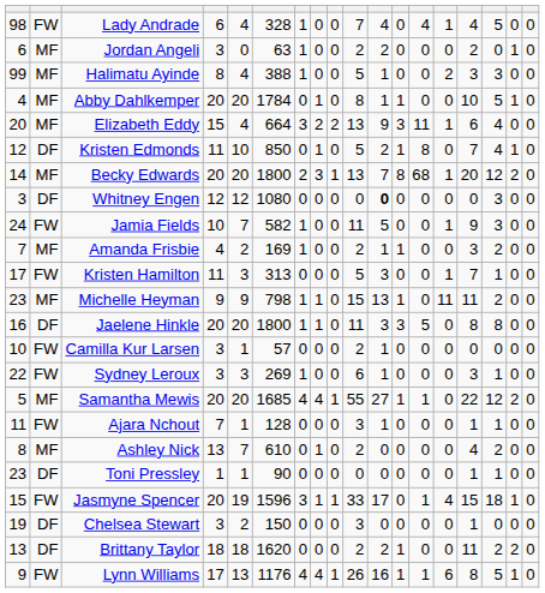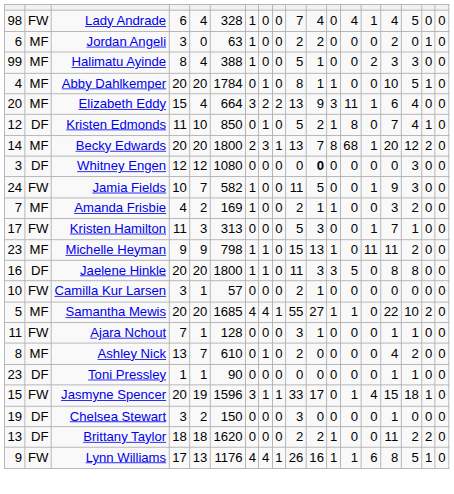 <table class="wikitable sortable" style="text-align:right;">
 <tr>
 <th data-sort-type=number></th>
 <th></th>
 <th></th>
 <th></th>
 <th></th>
 <th></th>
 <th></th>
 <th></th>
 <th></th>
 <th></th>
 <th></th>
 <th></th>
 <th></th>
 <th></th>
 <th></th>
 <th></th>
 <th></th>
 <th></th>
 </tr>
 <tr>
 <td>98</td>
 <td>FW</td>
 <td><a href='#'>Lady Andrade</a></td>
 <td>6</td>
 <td>4</td>
 <td>328</td>
 <td>1</td>
 <td>0</td>
 <td>0</td>
 <td>7</td>
 <td>4</td>
 <td>0</td>
 <td>4</td>
 <td>1</td>
 <td>4</td>
 <td>5</td>
 <td>0</td>
 <td>0</td>
 </tr>
 <tr>
 <td>6</td>
 <td>MF</td>
 <td><a href='#'>Jordan Angeli</a></td>
 <td>3</td>
 <td>0</td>
 <td>63</td>
 <td>1</td>
 <td>0</td>
 <td>0</td>
 <td>2</td>
 <td>2</td>
 <td>0</td>
 <td>0</td>
 <td>0</td>
 <td>2</td>
 <td>0</td>
 <td>1</td>
 <td>0</td>
 </tr>
 <tr>
 <td>99</td>
 <td>MF</td>
 <td><a href='#'>Halimatu Ayinde</a></td>
 <td>8</td>
 <td>4</td>
 <td>388</td>
 <td>1</td>
 <td>0</td>
 <td>0</td>
 <td>5</td>
 <td>1</td>
 <td>0</td>
 <td>0</td>
 <td>2</td>
 <td>3</td>
 <td>3</td>
 <td>0</td>
 <td>0</td>
 </tr>
 <tr>
 <td>4</td>
 <td>MF</td>
 <td><a href='#'>Abby Dahlkemper</a></td>
 <td>20</td>
 <td>20</td>
 <td>1784</td>
 <td>0</td>
 <td>1</td>
 <td>0</td>
 <td>8</td>
 <td>1</td>
 <td>1</td>
 <td>0</td>
 <td>0</td>
 <td>10</td>
 <td>5</td>
 <td>1</td>
 <td>0</td>
 </tr>
 <tr>
 <td>20</td>
 <td>MF</td>
 <td><a href='#'>Elizabeth Eddy</a></td>
 <td>15</td>
 <td>4</td>
 <td>664</td>
 <td>3</td>
 <td>2</td>
 <td>2</td>
 <td>13</td>
 <td>9</td>
 <td>3</td>
 <td>11</td>
 <td>1</td>
 <td>6</td>
 <td>4</td>
 <td>0</td>
 <td>0</td>
 </tr>
 <tr>
 <td>12</td>
 <td>DF</td>
 <td><a href='#'>Kristen Edmonds</a></td>
 <td>11</td>
 <td>10</td>
 <td>850</td>
 <td>0</td>
 <td>1</td>
 <td>0</td>
 <td>5</td>
 <td>2</td>
 <td>1</td>
 <td>8</td>
 <td>0</td>
 <td>7</td>
 <td>4</td>
 <td>1</td>
 <td>0</td>
 </tr>
 <tr>
 <td>14</td>
 <td>MF</td>
 <td><a href='#'>Becky Edwards</a></td>
 <td>20</td>
 <td>20</td>
 <td>1800</td>
 <td>2</td>
 <td>3</td>
 <td>1</td>
 <td>13</td>
 <td>7</td>
 <td>8</td>
 <td>68</td>
 <td>1</td>
 <td>20</td>
 <td>12</td>
 <td>2</td>
 <td>0</td>
 </tr>
 <tr>
 <td>3</td>
 <td>DF</td>
 <td><a href='#'>Whitney Engen</a></td>
 <td>12</td>
 <td>12</td>
 <td>1080</td>
 <td>0</td>
 <td>0</td>
 <td>0</td>
 <td>0</td>
 <td><strong>0</strong></td>
 <td>0</td>
 <td>0</td>
 <td>0</td>
 <td>0</td>
 <td>3</td>
 <td>0</td>
 <td>0</td>
 </tr>
 <tr>
 <td>24</td>
 <td>FW</td>
 <td><a href='#'>Jamia Fields</a></td>
 <td>10</td>
 <td>7</td>
 <td>582</td>
 <td>1</td>
 <td>0</td>
 <td>0</td>
 <td>11</td>
 <td>5</td>
 <td>0</td>
 <td>0</td>
 <td>1</td>
 <td>9</td>
 <td>3</td>
 <td>0</td>
 <td>0</td>
 </tr>
 <tr>
 <td>7</td>
 <td>MF</td>
 <td><a href='#'>Amanda Frisbie</a></td>
 <td>4</td>
 <td>2</td>
 <td>169</td>
 <td>1</td>
 <td>0</td>
 <td>0</td>
 <td>2</td>
 <td>1</td>
 <td>1</td>
 <td>0</td>
 <td>0</td>
 <td>3</td>
 <td>2</td>
 <td>0</td>
 <td>0</td>
 </tr>
 <tr>
 <td>17</td>
 <td>FW</td>
 <td><a href='#'>Kristen Hamilton</a></td>
 <td>11</td>
 <td>3</td>
 <td>313</td>
 <td>0</td>
 <td>0</td>
 <td>0</td>
 <td>5</td>
 <td>3</td>
 <td>0</td>
 <td>0</td>
 <td>1</td>
 <td>7</td>
 <td>1</td>
 <td>0</td>
 <td>0</td>
 </tr>
 <tr>
 <td>23</td>
 <td>MF</td>
 <td><a href='#'>Michelle Heyman</a></td>
 <td>9</td>
 <td>9</td>
 <td>798</td>
 <td>1</td>
 <td>1</td>
 <td>0</td>
 <td>15</td>
 <td>13</td>
 <td>1</td>
 <td>0</td>
 <td>11</td>
 <td>11</td>
 <td>2</td>
 <td>0</td>
 <td>0</td>
 </tr>
 <tr>
 <td>16</td>
 <td>DF</td>
 <td><a href='#'>Jaelene Hinkle</a></td>
 <td>20</td>
 <td>20</td>
 <td>1800</td>
 <td>1</td>
 <td>1</td>
 <td>0</td>
 <td>11</td>
 <td>3</td>
 <td>3</td>
 <td>5</td>
 <td>0</td>
 <td>8</td>
 <td>8</td>
 <td>0</td>
 <td>0</td>
 </tr>
 <tr>
 <td>10</td>
 <td>FW</td>
 <td><a href='#'>Camilla Kur Larsen</a></td>
 <td>3</td>
 <td>1</td>
 <td>57</td>
 <td>0</td>
 <td>0</td>
 <td>0</td>
 <td>2</td>
 <td>1</td>
 <td>0</td>
 <td>0</td>
 <td>0</td>
 <td>0</td>
 <td>0</td>
 <td>0</td>
 <td>0</td>
 </tr>
 <tr>
-<td>22</td>
-<td>FW</td>
-<td><a href='#'>Sydney Leroux</a></td>
-<td>3</td>
-<td>3</td>
-<td>269</td>
-<td>1</td>
-<td>0</td>
-<td>0</td>
-<td>6</td>
-<td>1</td>
-<td>0</td>
-<td>0</td>
-<td>0</td>
-<td>3</td>
-<td>1</td>
-<td>0</td>
-<td>0</td>
-</tr>
-<tr>
 <td>5</td>
 <td>MF</td>
 <td><a href='#'>Samantha Mewis</a></td>
 <td>20</td>
 <td>20</td>
 <td>1685</td>
 <td>4</td>
 <td>4</td>
 <td>1</td>
 <td>55</td>
 <td>27</td>
 <td>1</td>
 <td>1</td>
 <td>0</td>
 <td>22</td>
-<td>12</td>
+<td>10</td>
 <td>2</td>
 <td>0</td>
 </tr>
 <tr>
 <td>11</td>
 <td>FW</td>
 <td><a href='#'>Ajara Nchout</a></td>
 <td>7</td>
 <td>1</td>
 <td>128</td>
 <td>0</td>
 <td>0</td>
 <td>0</td>
 <td>3</td>
 <td>1</td>
 <td>0</td>
 <td>0</td>
 <td>0</td>
 <td>1</td>
 <td>1</td>
 <td>0</td>
 <td>0</td>
 </tr>
 <tr>
 <td>8</td>
 <td>MF</td>
 <td><a href='#'>Ashley Nick</a></td>
 <td>13</td>
 <td>7</td>
 <td>610</td>
 <td>0</td>
 <td>1</td>
 <td>0</td>
 <td>2</td>
 <td>0</td>
 <td>0</td>
 <td>0</td>
 <td>0</td>
 <td>4</td>
 <td>2</td>
 <td>0</td>
 <td>0</td>
 </tr>
 <tr>
 <td>23</td>
 <td>DF</td>
 <td><a href='#'>Toni Pressley</a></td>
 <td>1</td>
 <td>1</td>
 <td>90</td>
 <td>0</td>
 <td>0</td>
 <td>0</td>
 <td>0</td>
 <td>0</td>
 <td>0</td>
 <td>0</td>
 <td>0</td>
 <td>1</td>
 <td>1</td>
 <td>0</td>
 <td>0</td>
 </tr>
 <tr>
 <td>15</td>
 <td>FW</td>
 <td><a href='#'>Jasmyne Spencer</a></td>
 <td>20</td>
 <td>19</td>
 <td>1596</td>
 <td>3</td>
 <td>1</td>
 <td>1</td>
 <td>33</td>
 <td>17</td>
 <td>0</td>
 <td>1</td>
 <td>4</td>
 <td>15</td>
 <td>18</td>
 <td>1</td>
 <td>0</td>
 </tr>
 <tr>
 <td>19</td>
 <td>DF</td>
 <td><a href='#'>Chelsea Stewart</a></td>
 <td>3</td>
 <td>2</td>
 <td>150</td>
 <td>0</td>
 <td>0</td>
 <td>0</td>
 <td>3</td>
 <td>0</td>
 <td>0</td>
 <td>0</td>
 <td>0</td>
 <td>1</td>
 <td>0</td>
 <td>0</td>
 <td>0</td>
 </tr>
 <tr>
 <td>13</td>
 <td>DF</td>
 <td><a href='#'>Brittany Taylor</a></td>
 <td>18</td>
 <td>18</td>
 <td>1620</td>
 <td>0</td>
 <td>0</td>
 <td>0</td>
 <td>2</td>
 <td>2</td>
 <td>1</td>
 <td>0</td>
 <td>0</td>
 <td>11</td>
 <td>2</td>
 <td>2</td>
 <td>0</td>
 </tr>
 <tr>
 <td>9</td>
 <td>FW</td>
 <td><a href='#'>Lynn Williams</a></td>
 <td>17</td>
 <td>13</td>
 <td>1176</td>
 <td>4</td>
 <td>4</td>
 <td>1</td>
 <td>26</td>
 <td>16</td>
 <td>1</td>
 <td>1</td>
 <td>6</td>
 <td>8</td>
 <td>5</td>
 <td>1</td>
 <td>0</td>
 </tr>
 </table>
